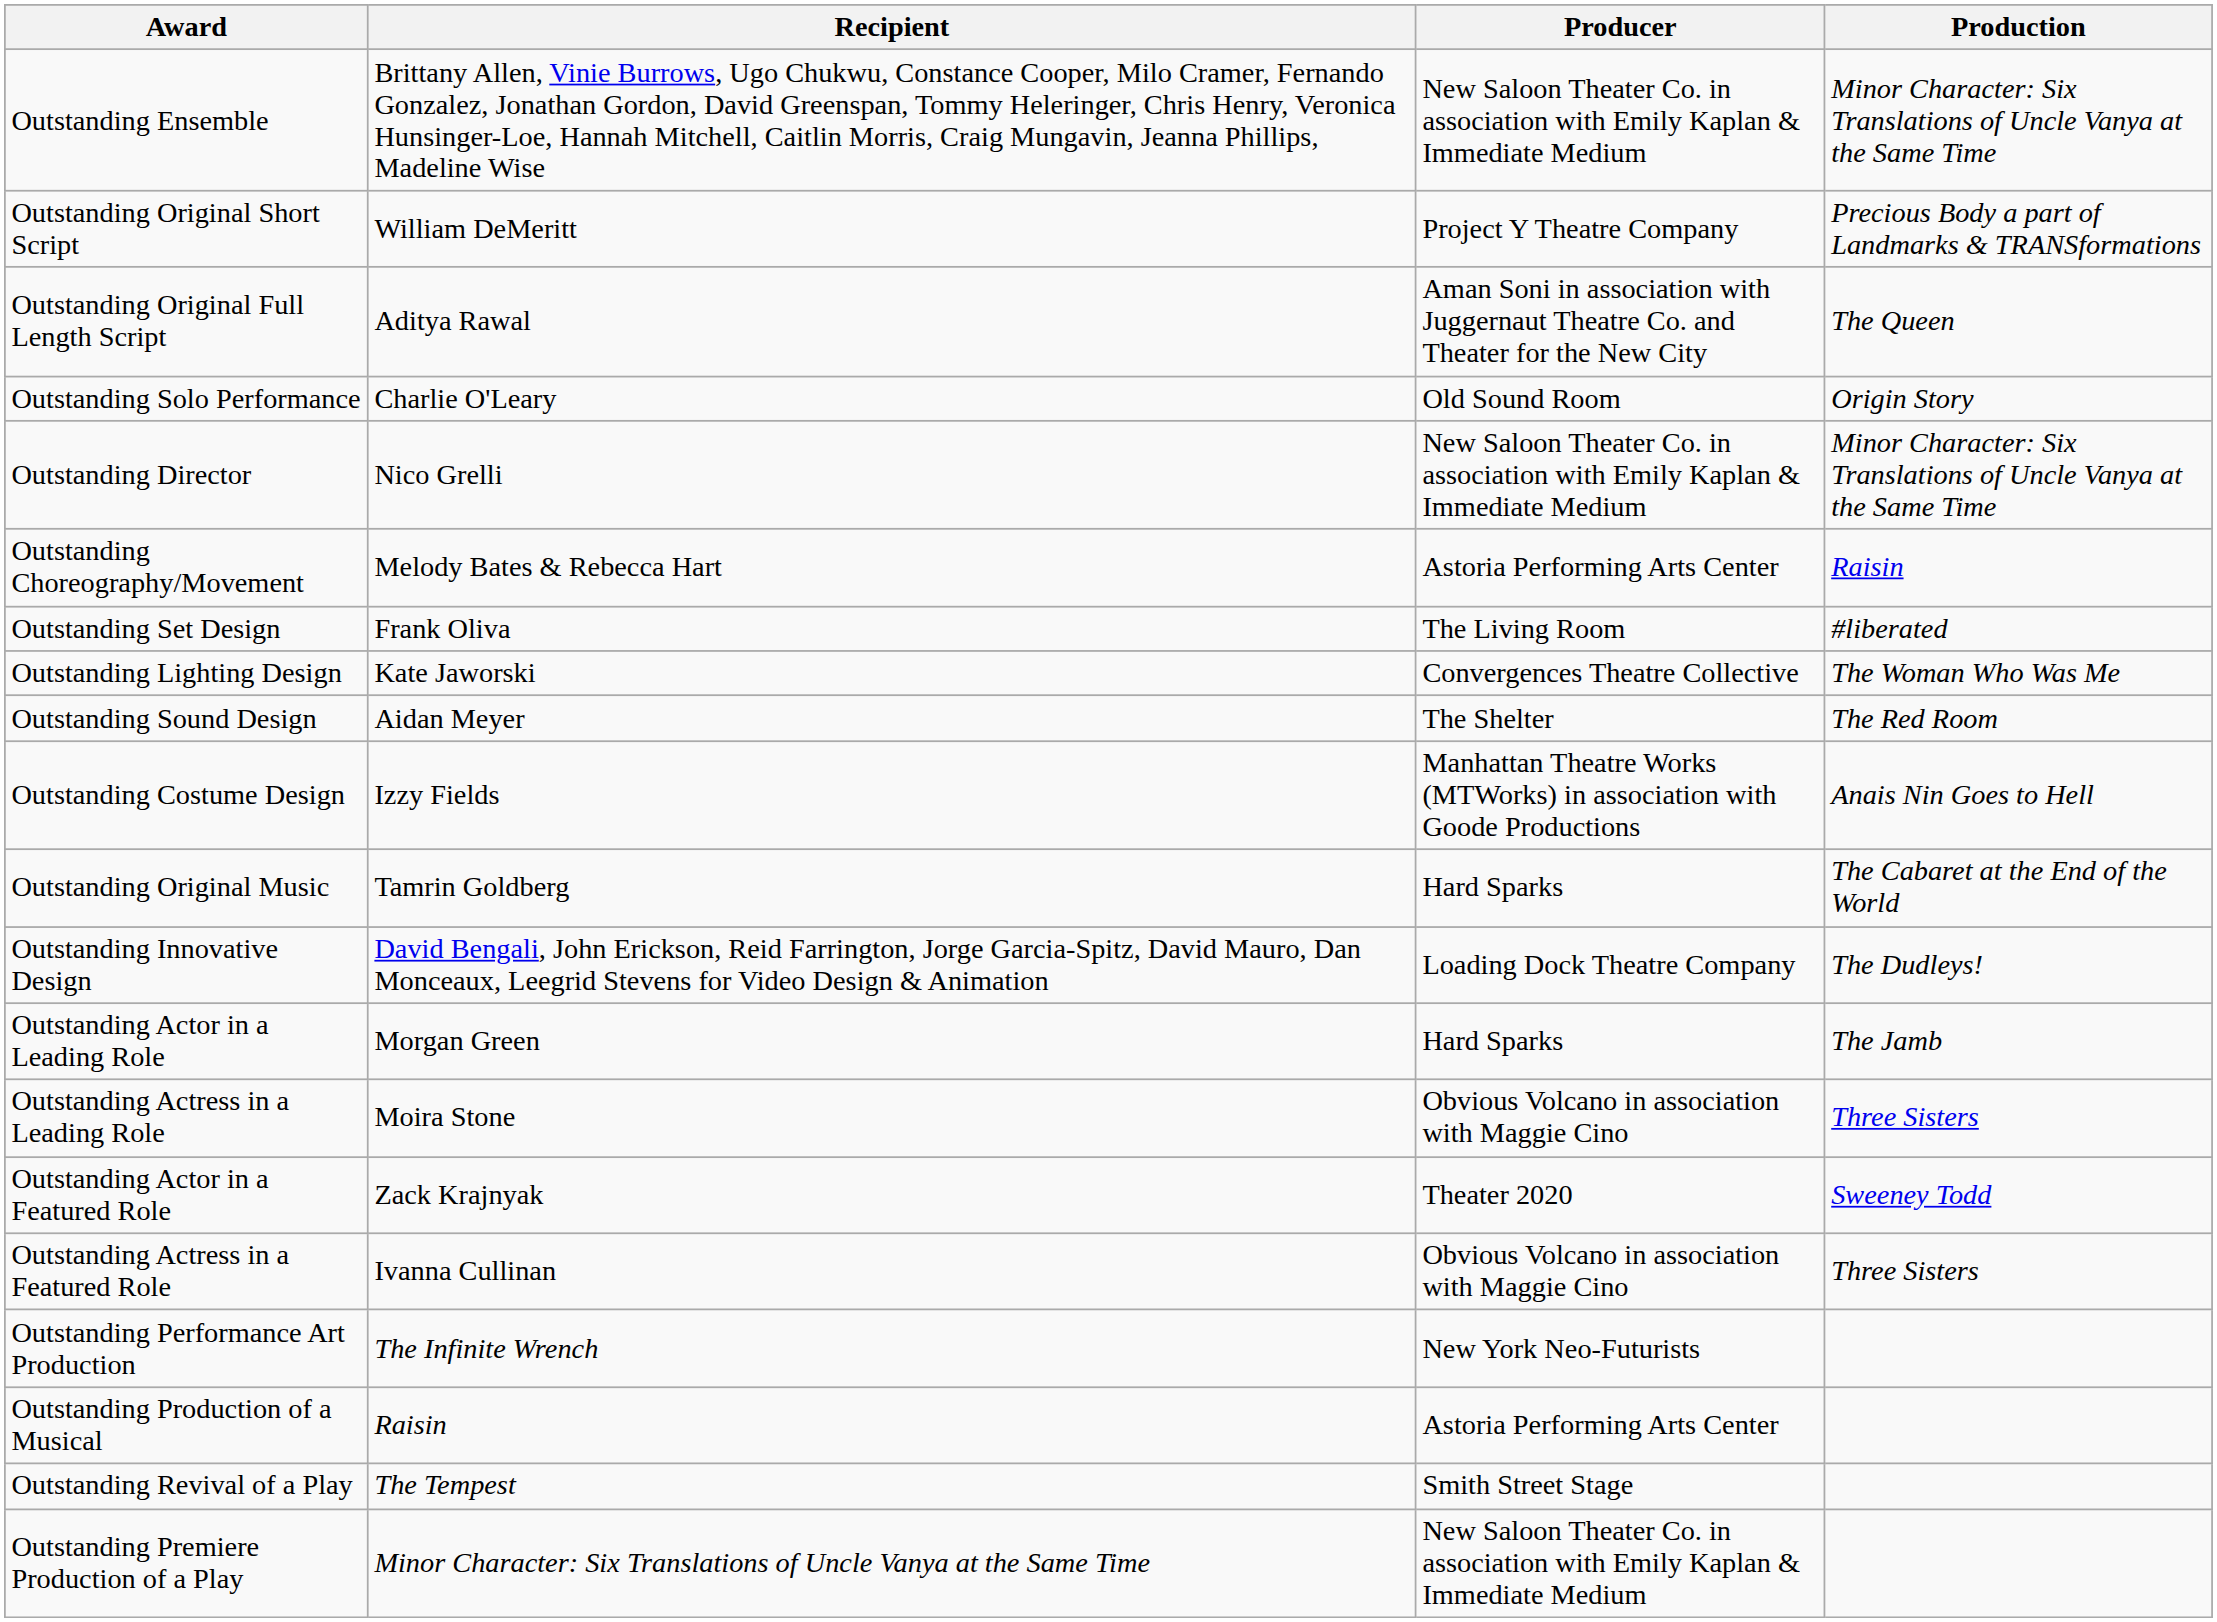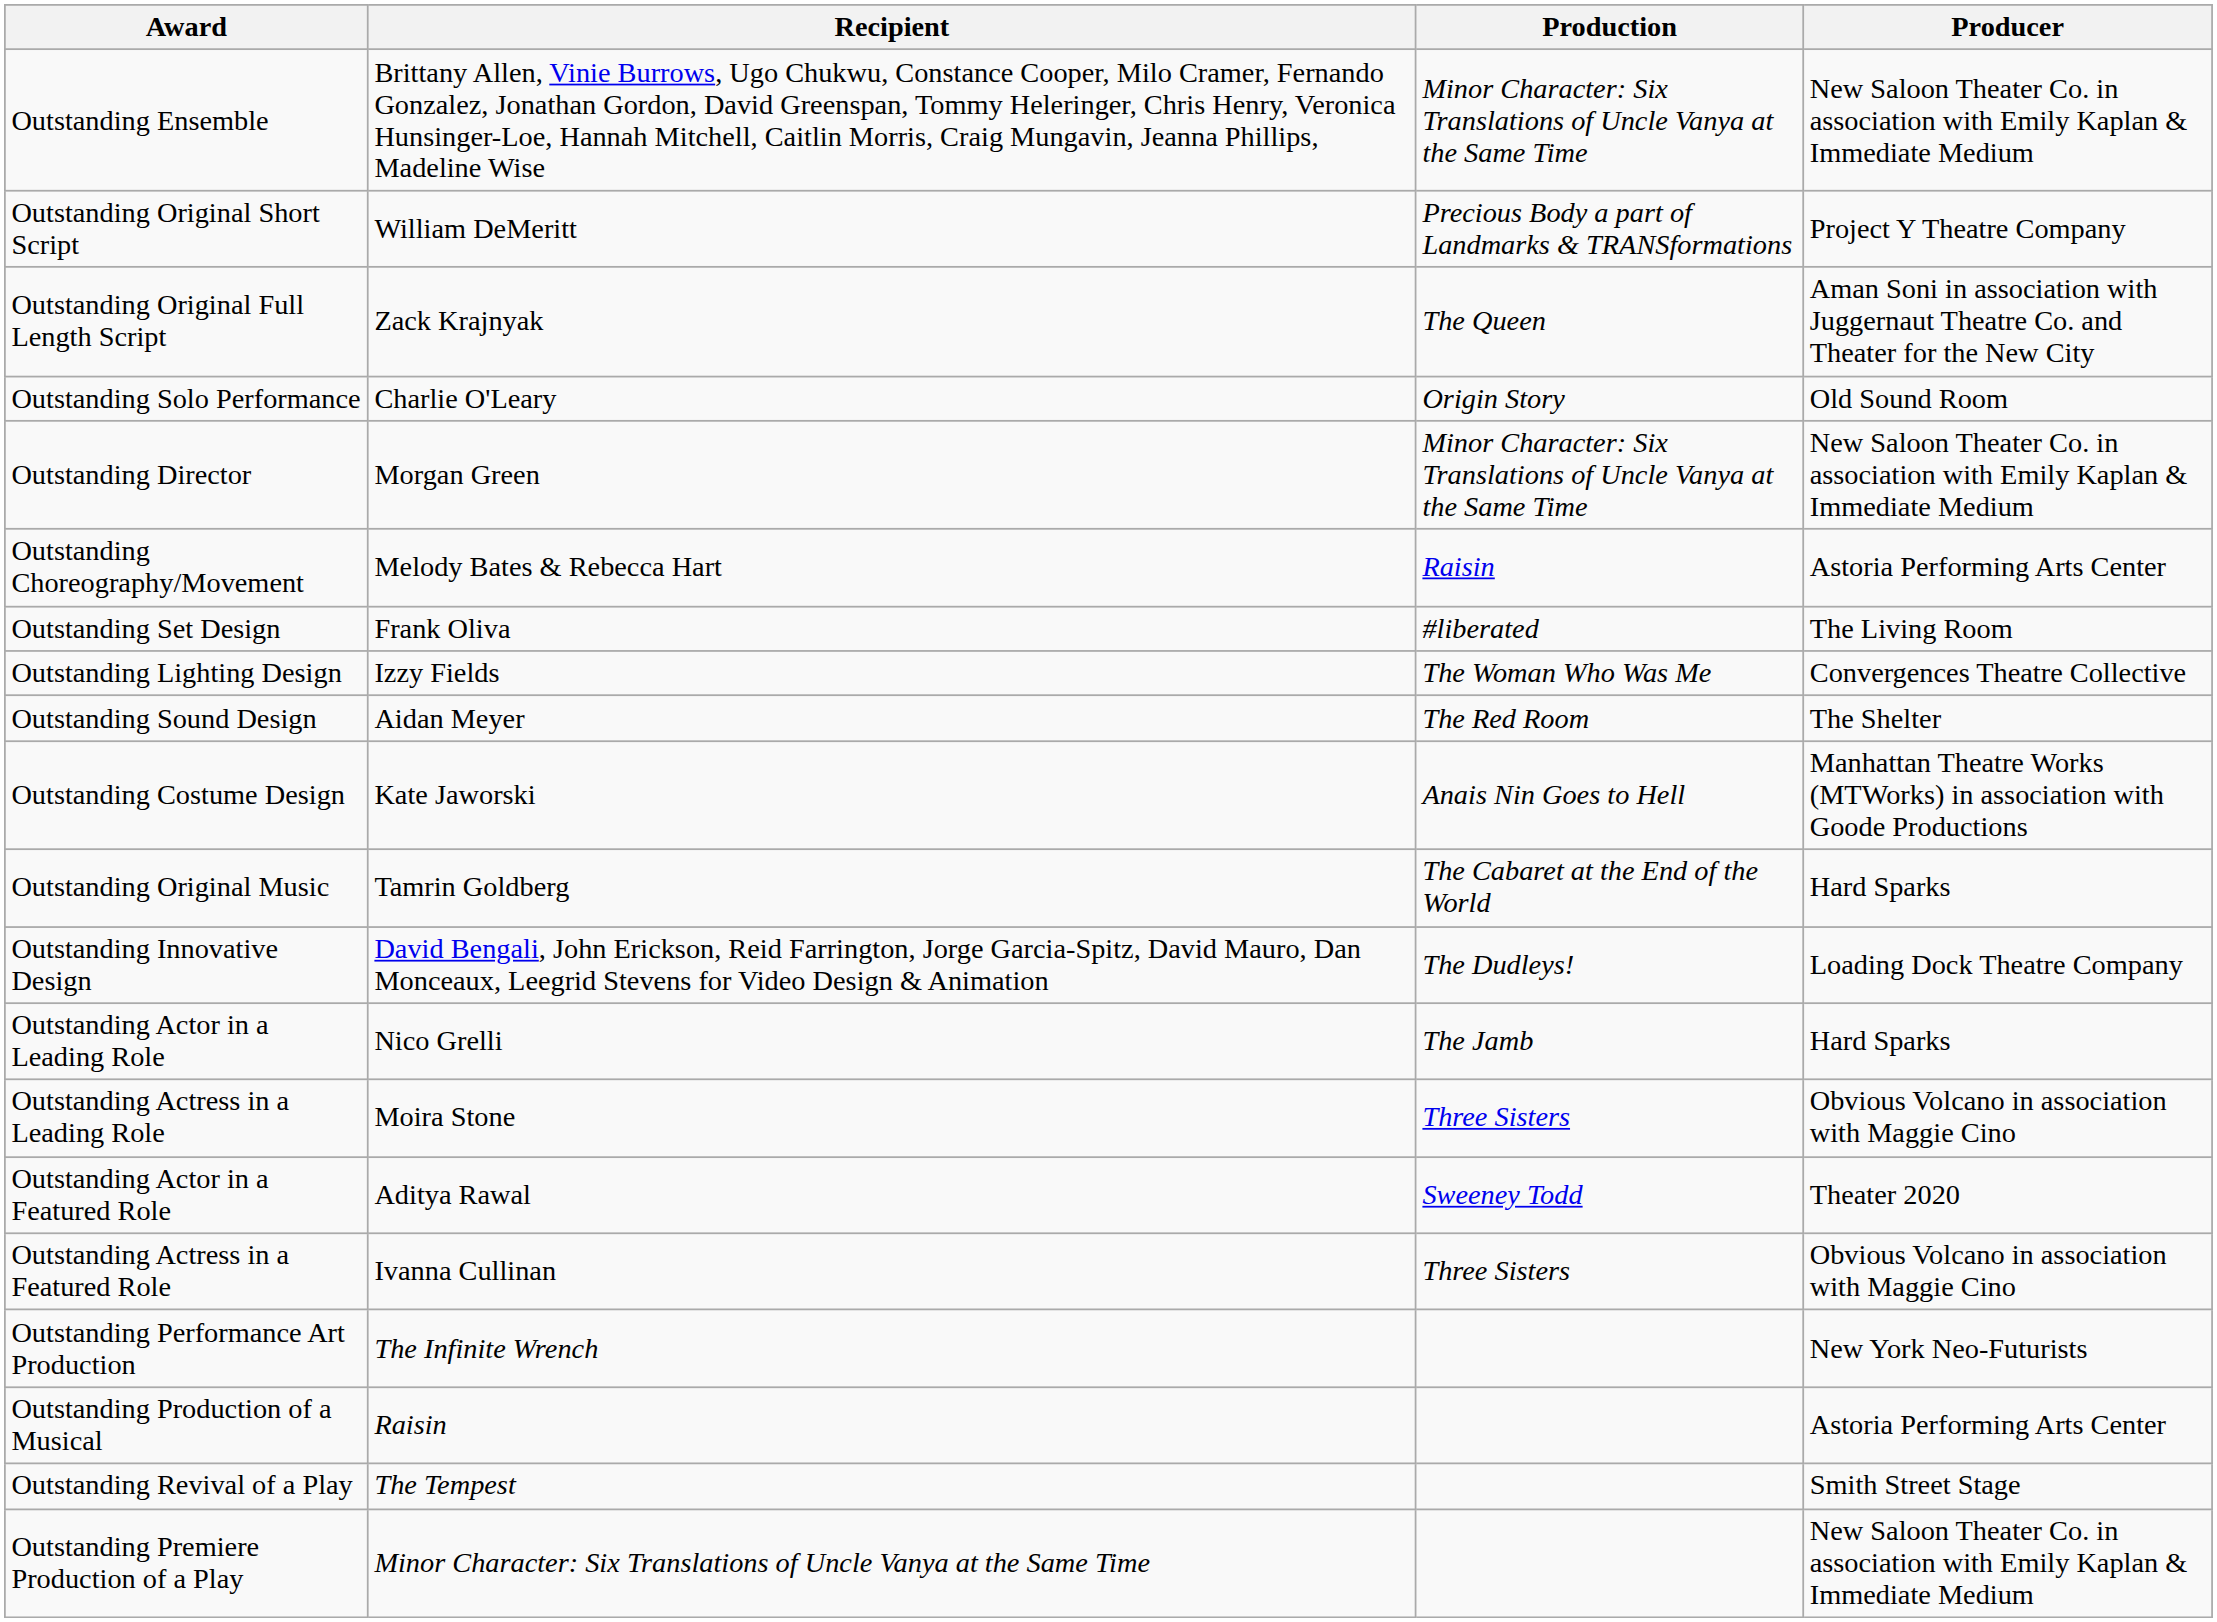 <table class="wikitable">
 <tr>
 <th>Award </th>
 <th>Recipient</th>
+<th>Production</th>
 <th>Producer</th>
-<th>Production</th>
 </tr>
 <tr>
 <td>Outstanding Ensemble</td>
 <td>Brittany Allen, <a href='#'>Vinie Burrows</a>, Ugo Chukwu, Constance Cooper, Milo Cramer, Fernando Gonzalez, Jonathan Gordon, David Greenspan, Tommy Heleringer, Chris Henry, Veronica Hunsinger-Loe, Hannah Mitchell, Caitlin Morris, Craig Mungavin, Jeanna Phillips, Madeline Wise</td>
+<td><em>Minor Character: Six Translations of Uncle Vanya at the Same Time</em></td>
 <td>New Saloon Theater Co. in association with Emily Kaplan & Immediate Medium</td>
-<td><em>Minor Character: Six Translations of Uncle Vanya at the Same Time</em></td>
 </tr>
 <tr>
 <td>Outstanding Original Short Script</td>
 <td>William DeMeritt</td>
+<td><em>Precious Body a part of Landmarks & TRANSformations</em></td>
 <td>Project Y Theatre Company</td>
-<td><em>Precious Body a part of Landmarks & TRANSformations</em></td>
 </tr>
 <tr>
 <td>Outstanding Original Full Length Script</td>
-<td>Aditya Rawal</td>
+<td>Zack Krajnyak</td>
+<td><em>The Queen</em></td>
 <td>Aman Soni in association with Juggernaut Theatre Co. and Theater for the New City</td>
-<td><em>The Queen</em></td>
 </tr>
 <tr>
 <td>Outstanding Solo Performance</td>
 <td>Charlie O'Leary</td>
+<td><em>Origin Story</em></td>
 <td>Old Sound Room</td>
-<td><em>Origin Story</em></td>
 </tr>
 <tr>
 <td>Outstanding Director</td>
-<td>Nico Grelli</td>
+<td>Morgan Green</td>
+<td><em>Minor Character: Six Translations of Uncle Vanya at the Same Time</em></td>
 <td>New Saloon Theater Co. in association with Emily Kaplan & Immediate Medium</td>
-<td><em>Minor Character: Six Translations of Uncle Vanya at the Same Time</em></td>
 </tr>
 <tr>
 <td>Outstanding Choreography/Movement</td>
 <td>Melody Bates & Rebecca Hart</td>
+<td><em><a href='#'>Raisin</a></em></td>
 <td>Astoria Performing Arts Center</td>
-<td><em><a href='#'>Raisin</a></em></td>
 </tr>
 <tr>
 <td>Outstanding Set Design</td>
 <td>Frank Oliva</td>
+<td><em>#liberated</em></td>
 <td>The Living Room</td>
-<td><em>#liberated</em></td>
 </tr>
 <tr>
 <td>Outstanding Lighting Design</td>
-<td>Kate Jaworski</td>
+<td>Izzy Fields</td>
+<td><em>The Woman Who Was Me</em></td>
 <td>Convergences Theatre Collective</td>
-<td><em>The Woman Who Was Me</em></td>
 </tr>
 <tr>
 <td>Outstanding Sound Design</td>
 <td>Aidan Meyer</td>
+<td><em>The Red Room</em></td>
 <td>The Shelter</td>
-<td><em>The Red Room</em></td>
 </tr>
 <tr>
 <td>Outstanding Costume Design</td>
-<td>Izzy Fields</td>
+<td>Kate Jaworski</td>
+<td><em>Anais Nin Goes to Hell</em></td>
 <td>Manhattan Theatre Works (MTWorks) in association with Goode Productions</td>
-<td><em>Anais Nin Goes to Hell</em></td>
 </tr>
 <tr>
 <td>Outstanding Original Music</td>
 <td>Tamrin Goldberg</td>
+<td><em>The Cabaret at the End of the World</em></td>
 <td>Hard Sparks</td>
-<td><em>The Cabaret at the End of the World</em></td>
 </tr>
 <tr>
 <td>Outstanding Innovative Design</td>
 <td><a href='#'>David Bengali</a>, John Erickson, Reid Farrington, Jorge Garcia-Spitz, David Mauro, Dan Monceaux, Leegrid Stevens for Video Design & Animation</td>
+<td><em>The Dudleys!</em></td>
 <td>Loading Dock Theatre Company</td>
-<td><em>The Dudleys!</em></td>
 </tr>
 <tr>
 <td>Outstanding Actor in a Leading Role</td>
-<td>Morgan Green</td>
+<td>Nico Grelli</td>
+<td><em>The Jamb</em></td>
 <td>Hard Sparks</td>
-<td><em>The Jamb</em></td>
 </tr>
 <tr>
 <td>Outstanding Actress in a Leading Role</td>
 <td>Moira Stone</td>
+<td><em><a href='#'>Three Sisters</a></em></td>
 <td>Obvious Volcano in association with Maggie Cino</td>
-<td><em><a href='#'>Three Sisters</a></em></td>
 </tr>
 <tr>
 <td>Outstanding Actor in a Featured Role</td>
-<td>Zack Krajnyak</td>
+<td>Aditya Rawal</td>
+<td><em><a href='#'>Sweeney Todd</a></em></td>
 <td>Theater 2020</td>
-<td><em><a href='#'>Sweeney Todd</a></em></td>
 </tr>
 <tr>
 <td>Outstanding Actress in a Featured Role</td>
 <td>Ivanna Cullinan</td>
+<td><em>Three Sisters</em></td>
 <td>Obvious Volcano in association with Maggie Cino</td>
-<td><em>Three Sisters</em></td>
 </tr>
 <tr>
 <td>Outstanding Performance Art Production</td>
 <td><em>The Infinite Wrench</em></td>
+<td></td>
 <td>New York Neo-Futurists</td>
-<td></td>
 </tr>
 <tr>
 <td>Outstanding Production of a Musical</td>
 <td><em>Raisin</em></td>
+<td></td>
 <td>Astoria Performing Arts Center</td>
-<td></td>
 </tr>
 <tr>
 <td>Outstanding Revival of a Play</td>
 <td><em>The Tempest</em></td>
+<td></td>
 <td>Smith Street Stage</td>
-<td></td>
 </tr>
 <tr>
 <td>Outstanding Premiere Production of a Play</td>
 <td><em>Minor Character: Six Translations of Uncle Vanya at the Same Time</em></td>
+<td></td>
 <td>New Saloon Theater Co. in association with Emily Kaplan & Immediate Medium</td>
-<td></td>
 </tr>
 </table>
